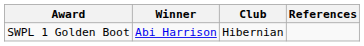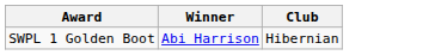 <table class="wikitable">
 <tr>
 <th>Award</th>
 <th>Winner</th>
 <th>Club</th>
-<th>References</th>
 </tr>
 <tr>
 <td>SWPL 1 Golden Boot</td>
 <td> <a href='#'>Abi Harrison</a></td>
 <td>Hibernian</td>
-<td></td>
 </tr>
 </table>
